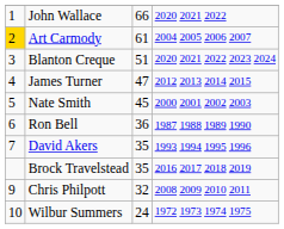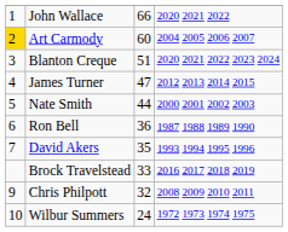 <table class="wikitable">
 <tr>
 </tr>
 <tr>
 <td>1</td>
 <td>John Wallace</td>
 <td>66</td>
 <td style="font-size:80%;"><a href='#'>2020</a> <a href='#'>2021</a> <a href='#'>2022</a></td>
 </tr>
 <tr>
 <td style="background: gold;">2</td>
 <td><a href='#'>Art Carmody</a></td>
-<td>61</td>
+<td>60</td>
 <td style="font-size:80%;"><a href='#'>2004</a> <a href='#'>2005</a> <a href='#'>2006</a> <a href='#'>2007</a></td>
 </tr>
 <tr>
 <td>3</td>
 <td>Blanton Creque</td>
 <td>51</td>
 <td style="font-size:80%;"><a href='#'>2020</a> <a href='#'>2021</a> <a href='#'>2022</a> <a href='#'>2023</a> <a href='#'>2024</a></td>
 </tr>
 <tr>
 <td>4</td>
 <td>James Turner</td>
 <td>47</td>
 <td style="font-size:80%;"><a href='#'>2012</a> <a href='#'>2013</a> <a href='#'>2014</a> <a href='#'>2015</a></td>
 </tr>
 <tr>
 <td>5</td>
 <td>Nate Smith</td>
-<td>45</td>
+<td>44</td>
 <td style="font-size:80%;"><a href='#'>2000</a> <a href='#'>2001</a> <a href='#'>2002</a> <a href='#'>2003</a></td>
 </tr>
 <tr>
 <td>6</td>
 <td>Ron Bell</td>
 <td>36</td>
 <td style="font-size:80%;"><a href='#'>1987</a> <a href='#'>1988</a> <a href='#'>1989</a> <a href='#'>1990</a></td>
 </tr>
 <tr>
 <td>7</td>
 <td><a href='#'>David Akers</a></td>
 <td>35</td>
 <td style="font-size:80%;"><a href='#'>1993</a> <a href='#'>1994</a> <a href='#'>1995</a> <a href='#'>1996</a></td>
 </tr>
 <tr>
 <td></td>
 <td>Brock Travelstead</td>
-<td>35</td>
+<td>33</td>
 <td style="font-size:80%;"><a href='#'>2016</a> <a href='#'>2017</a> <a href='#'>2018</a> <a href='#'>2019</a></td>
 </tr>
 <tr>
 <td>9</td>
 <td>Chris Philpott</td>
 <td>32</td>
 <td style="font-size:80%;"><a href='#'>2008</a> <a href='#'>2009</a> <a href='#'>2010</a> <a href='#'>2011</a></td>
 </tr>
 <tr>
 <td>10</td>
 <td>Wilbur Summers</td>
 <td>24</td>
 <td style="font-size:80%;"><a href='#'>1972</a> <a href='#'>1973</a> <a href='#'>1974</a> <a href='#'>1975</a></td>
 </tr>
 </table>
